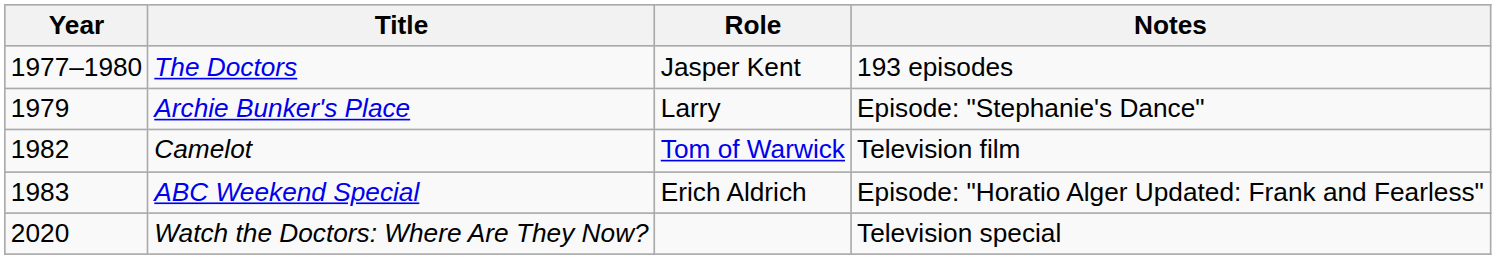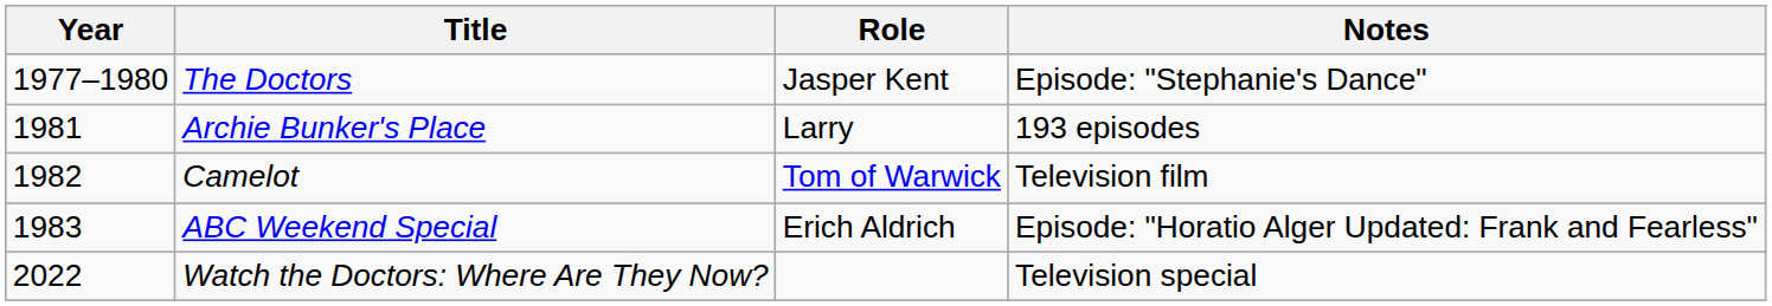 <table class="wikitable sortable">
 <tr>
 <th>Year</th>
 <th>Title</th>
 <th>Role</th>
 <th>Notes</th>
 </tr>
 <tr>
 <td>1977–1980</td>
 <td><a href='#'><em>The Doctors</em></a></td>
 <td>Jasper Kent</td>
-<td>193 episodes</td>
+<td>Episode: "Stephanie's Dance"</td>
 </tr>
 <tr>
-<td>1979</td>
+<td>1981</td>
 <td><em><a href='#'>Archie Bunker's Place</a></em></td>
 <td>Larry</td>
-<td>Episode: "Stephanie's Dance"</td>
+<td>193 episodes</td>
 </tr>
 <tr>
 <td>1982</td>
 <td><em>Camelot</em></td>
 <td><a href='#'>Tom of Warwick</a></td>
 <td>Television film</td>
 </tr>
 <tr>
 <td>1983</td>
 <td><em><a href='#'>ABC Weekend Special</a></em></td>
 <td>Erich Aldrich</td>
 <td>Episode: "Horatio Alger Updated: Frank and Fearless"</td>
 </tr>
 <tr>
-<td>2020</td>
+<td>2022</td>
 <td><em>Watch the Doctors: Where Are They Now?</em></td>
 <td></td>
 <td>Television special</td>
 </tr>
 </table>
